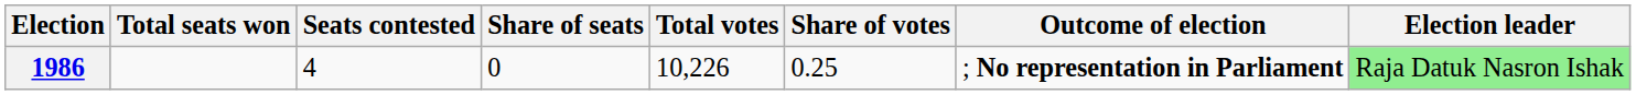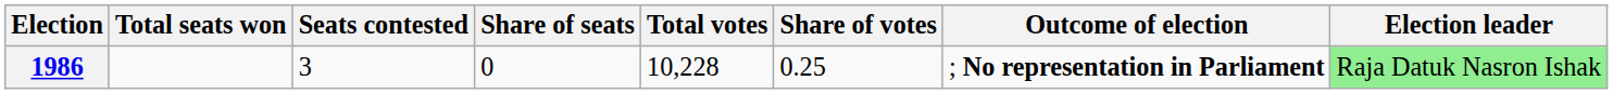 <table class="wikitable">
 <tr>
 <th>Election</th>
 <th>Total seats won</th>
 <th>Seats contested</th>
 <th>Share of seats</th>
 <th>Total votes</th>
 <th>Share of votes</th>
 <th>Outcome of election</th>
 <th>Election leader</th>
 </tr>
 <tr>
 <th><a href='#'>1986</a></th>
 <td></td>
-<td>4</td>
+<td>3</td>
 <td>0</td>
-<td>10,226</td>
+<td>10,228</td>
 <td>0.25</td>
 <td>; <strong>No representation in Parliament</strong></td>
 <td style="background: lightgreen;">Raja Datuk Nasron Ishak</td>
 </tr>
 </table>
